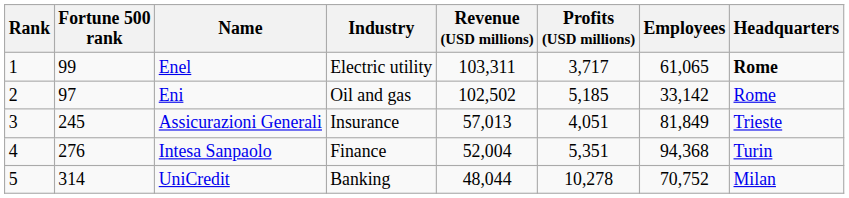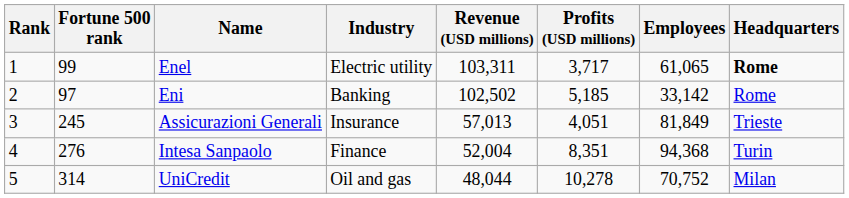 <table class="wikitable sortable">
 <tr>
 <th>Rank</th>
 <th>Fortune 500<br>rank</th>
 <th>Name</th>
 <th>Industry</th>
 <th>Revenue<br><small>(USD millions)</small></th>
 <th>Profits<br><small>(USD millions)</small></th>
 <th>Employees</th>
 <th>Headquarters</th>
 </tr>
 <tr>
 <td>1</td>
 <td>99</td>
 <td><a href='#'>Enel</a></td>
 <td>Electric utility</td>
 <td style="text-align:center;">103,311</td>
 <td style="text-align:center;">3,717</td>
 <td style="text-align:center;">61,065</td>
 <td><strong>Rome</strong></td>
 </tr>
 <tr>
 <td>2</td>
 <td>97</td>
 <td><a href='#'>Eni</a></td>
-<td>Oil and gas</td>
+<td>Banking</td>
 <td style="text-align:center;">102,502</td>
 <td style="text-align:center;">5,185</td>
 <td style="text-align:center;">33,142</td>
 <td><a href='#'>Rome</a></td>
 </tr>
 <tr>
 <td>3</td>
 <td>245</td>
 <td><a href='#'>Assicurazioni Generali</a></td>
 <td>Insurance</td>
 <td style="text-align:center;">57,013</td>
 <td style="text-align:center;">4,051</td>
 <td style="text-align:center;">81,849</td>
 <td><a href='#'>Trieste</a></td>
 </tr>
 <tr>
 <td>4</td>
 <td>276</td>
 <td><a href='#'>Intesa Sanpaolo</a></td>
 <td>Finance</td>
 <td style="text-align:center;">52,004</td>
-<td style="text-align:center;">5,351</td>
+<td style="text-align:center;">8,351</td>
 <td style="text-align:center;">94,368</td>
 <td><a href='#'>Turin</a></td>
 </tr>
 <tr>
 <td>5</td>
 <td>314</td>
 <td><a href='#'>UniCredit</a></td>
-<td>Banking</td>
+<td>Oil and gas</td>
 <td style="text-align:center;">48,044</td>
 <td style="text-align:center;">10,278</td>
 <td style="text-align:center;">70,752</td>
 <td><a href='#'>Milan</a></td>
 </tr>
 </table>
